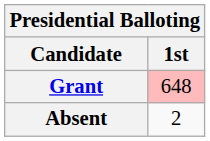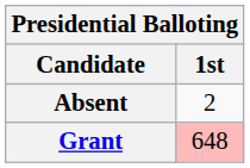 <table class="wikitable sortable" style="text-align:center">
 <tr>
 <th colspan="2"><strong>Presidential Balloting</strong></th>
 </tr>
 <tr>
 <th>Candidate</th>
 <th>1st</th>
 </tr>
 <tr>
+<th>Absent</th>
+<td>2</td>
+</tr>
+<tr>
 <th><a href='#'>Grant</a></th>
 <td style="background:#fbb;">648</td>
 </tr>
-<tr>
-<th>Absent</th>
-<td>2</td>
-</tr>
 </table>
